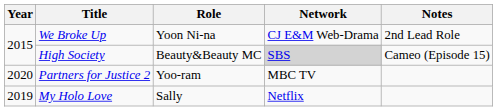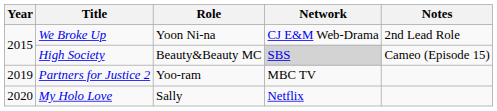 <table class="wikitable">
 <tr>
 <th>Year</th>
 <th>Title</th>
 <th>Role</th>
 <th>Network</th>
 <th>Notes</th>
 </tr>
 <tr>
 <td rowspan=2>2015</td>
 <td><em><a href='#'>We Broke Up</a></em></td>
 <td>Yoon Ni-na</td>
 <td><a href='#'>CJ E&M</a> Web-Drama</td>
 <td>2nd Lead Role</td>
 </tr>
 <tr>
 <td><em><a href='#'>High Society</a></em></td>
 <td>Beauty&Beauty MC</td>
 <td style="background: lightgrey;"><a href='#'>SBS</a></td>
 <td>Cameo (Episode 15)</td>
 </tr>
 <tr>
-<td>2020</td>
+<td>2019</td>
 <td><em><a href='#'>Partners for Justice 2</a></em></td>
 <td>Yoo-ram</td>
 <td>MBC TV</td>
 <td></td>
 </tr>
 <tr>
-<td>2019</td>
+<td>2020</td>
 <td><em><a href='#'>My Holo Love</a></em></td>
 <td>Sally</td>
 <td><a href='#'>Netflix</a></td>
 <td></td>
 </tr>
 </table>
